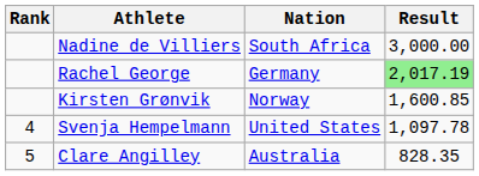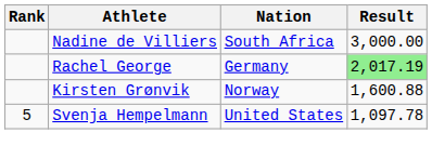 <table class="wikitable sortable" style="text-align:center">
 <tr>
 <th>Rank</th>
 <th>Athlete</th>
 <th>Nation</th>
 <th>Result</th>
 </tr>
 <tr>
 <td></td>
 <td align=left><a href='#'>Nadine de Villiers</a></td>
 <td align=left> <a href='#'>South Africa</a></td>
 <td>3,000.00</td>
 </tr>
 <tr>
 <td></td>
 <td align=left><a href='#'>Rachel George</a></td>
 <td align=left> <a href='#'>Germany</a></td>
 <td style="background: lightgreen;">2,017.19</td>
 </tr>
 <tr>
 <td></td>
 <td align=left><a href='#'>Kirsten Grønvik</a></td>
 <td align=left> <a href='#'>Norway</a></td>
-<td>1,600.85</td>
+<td>1,600.88</td>
 </tr>
 <tr>
-<td>4</td>
+<td>5</td>
 <td align=left><a href='#'>Svenja Hempelmann</a></td>
 <td align=left> <a href='#'>United States</a></td>
 <td>1,097.78</td>
 </tr>
-<tr>
-<td>5</td>
-<td align=left><a href='#'>Clare Angilley</a></td>
-<td align=left> <a href='#'>Australia</a></td>
-<td>828.35</td>
-</tr>
 </table>
